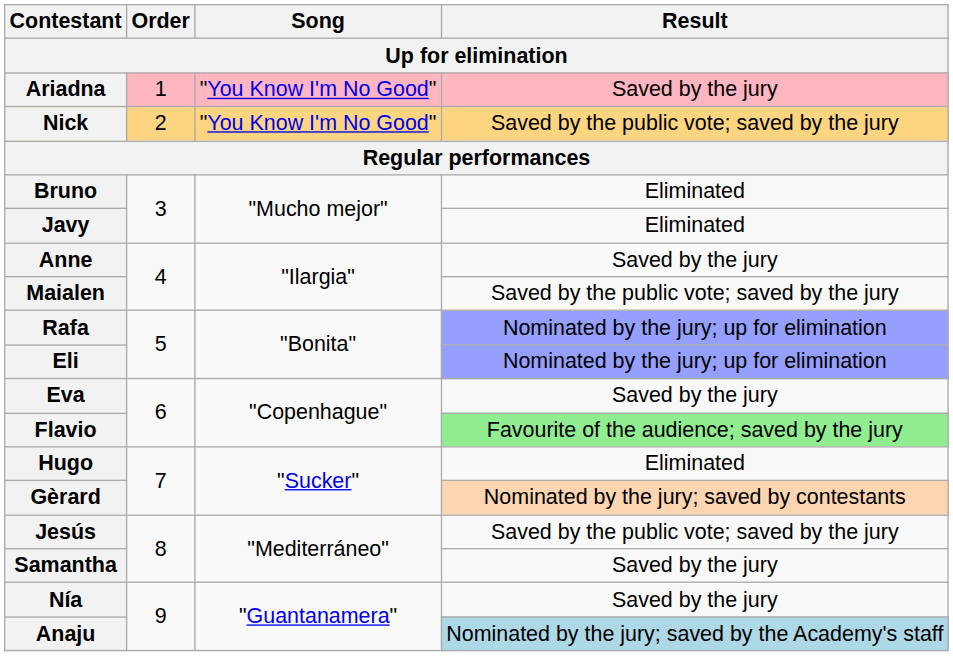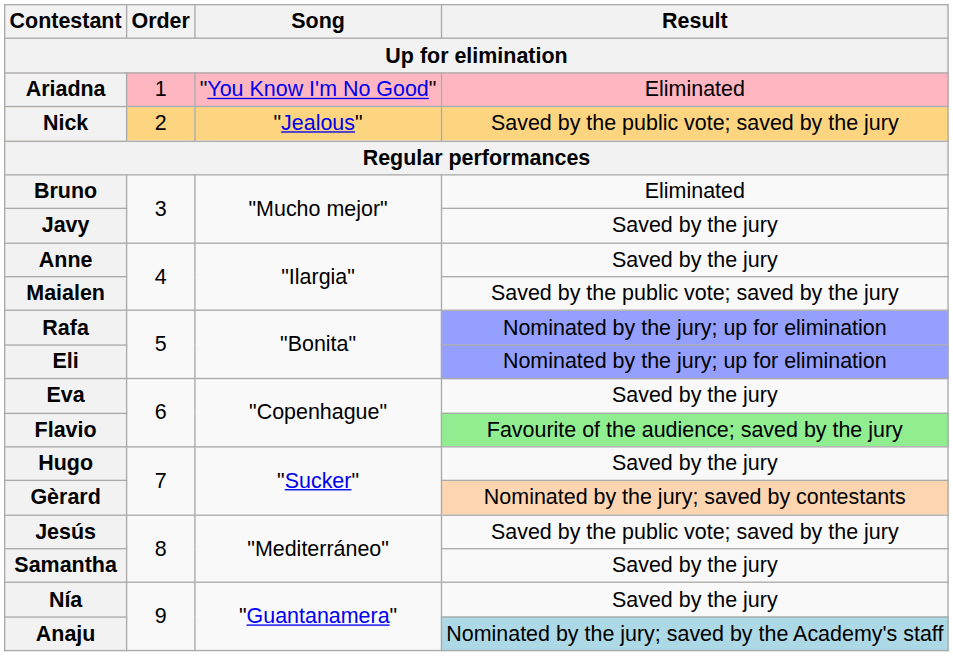 <table class="wikitable sortable plainrowheaders" style="text-align:center;">
 <tr>
 <th scope="col">Contestant</th>
 <th scope="col">Order</th>
 <th scope="col">Song</th>
 <th scope="col">Result</th>
 </tr>
 <tr>
 <th colspan="4">Up for elimination</th>
 </tr>
 <tr bgcolor=lightpink>
 <th scope="row">Ariadna</th>
 <td>1</td>
 <td>"<a href='#'>You Know I'm No Good</a>"</td>
-<td>Saved by the jury</td>
+<td>Eliminated</td>
 </tr>
 <tr bgcolor=#fdd581>
 <th scope="row">Nick</th>
 <td>2</td>
-<td>"<a href='#'>You Know I'm No Good</a>"</td>
+<td>"<a href='#'>Jealous</a>"</td>
 <td>Saved by the public vote; saved by the jury</td>
 </tr>
 <tr>
 <th colspan="4">Regular performances</th>
 </tr>
 <tr>
 <th scope="row">Bruno</th>
 <td rowspan="2">3</td>
 <td rowspan="2">"Mucho mejor"</td>
 <td>Eliminated</td>
 </tr>
 <tr>
 <th scope="row">Javy</th>
-<td>Eliminated</td>
+<td>Saved by the jury</td>
 </tr>
 <tr>
 <th scope="row">Anne</th>
 <td rowspan="2">4</td>
 <td rowspan="2">"Ilargia"</td>
 <td>Saved by the jury</td>
 </tr>
 <tr>
 <th scope="row">Maialen</th>
 <td>Saved by the public vote; saved by the jury</td>
 </tr>
 <tr>
 <th scope="row">Rafa</th>
 <td rowspan="2">5</td>
 <td rowspan="2">"Bonita"</td>
 <td bgcolor=#959ffd>Nominated by the jury; up for elimination</td>
 </tr>
 <tr>
 <th scope="row">Eli</th>
 <td bgcolor=#959ffd>Nominated by the jury; up for elimination</td>
 </tr>
 <tr>
 <th scope="row">Eva</th>
 <td rowspan="2">6</td>
 <td rowspan="2">"Copenhague"</td>
 <td>Saved by the jury</td>
 </tr>
 <tr>
 <th scope="row">Flavio</th>
 <td bgcolor=lightgreen>Favourite of the audience; saved by the jury</td>
 </tr>
 <tr>
 <th scope="row">Hugo</th>
 <td rowspan="2">7</td>
 <td rowspan="2">"<a href='#'>Sucker</a>"</td>
-<td>Eliminated</td>
+<td>Saved by the jury</td>
 </tr>
 <tr>
 <th scope="row">Gèrard</th>
 <td bgcolor=#fdd5b1>Nominated by the jury; saved by contestants</td>
 </tr>
 <tr>
 <th scope="row">Jesús</th>
 <td rowspan="2">8</td>
 <td rowspan="2">"Mediterráneo"</td>
 <td>Saved by the public vote; saved by the jury</td>
 </tr>
 <tr>
 <th scope="row">Samantha</th>
 <td>Saved by the jury</td>
 </tr>
 <tr>
 <th scope="row">Nía</th>
 <td rowspan="2">9</td>
 <td rowspan="2">"<a href='#'>Guantanamera</a>"</td>
 <td>Saved by the jury</td>
 </tr>
 <tr>
 <th scope="row">Anaju</th>
 <td bgcolor=lightblue>Nominated by the jury; saved by the Academy's staff</td>
 </tr>
 </table>
